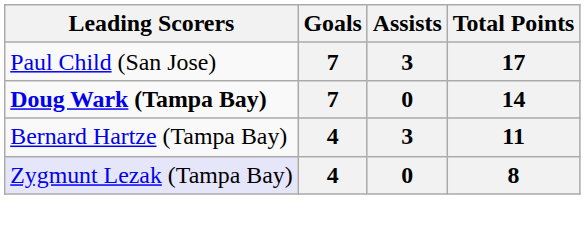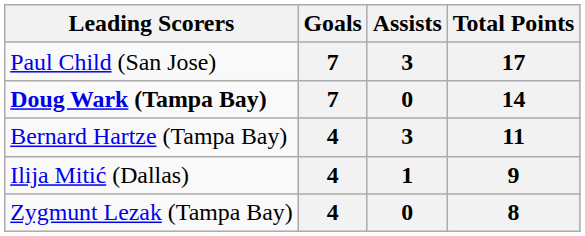 <table class="wikitable">
 <tr>
 <th>Leading Scorers</th>
 <th>Goals</th>
 <th>Assists</th>
 <th>Total Points</th>
 </tr>
 <tr>
 <td><a href='#'>Paul Child</a> (San Jose)</td>
 <th>7</th>
 <th>3</th>
 <th>17</th>
 </tr>
 <tr>
 <td><strong><a href='#'>Doug Wark</a> (Tampa Bay)</strong></td>
 <th>7</th>
 <th>0</th>
 <th>14</th>
 </tr>
 <tr>
 <td><a href='#'>Bernard Hartze</a> (Tampa Bay)</td>
 <th>4</th>
 <th>3</th>
 <th>11</th>
 </tr>
 <tr>
-<td style="background: lavender;"><a href='#'>Zygmunt Lezak</a> (Tampa Bay)</td>
+<td><a href='#'>Ilija Mitić</a> (Dallas)</td>
+<th>4</th>
+<th>1</th>
+<th>9</th>
+</tr>
+<tr>
+<td><a href='#'>Zygmunt Lezak</a> (Tampa Bay)</td>
 <th>4</th>
 <th>0</th>
 <th>8</th>
 </tr>
 </table>
